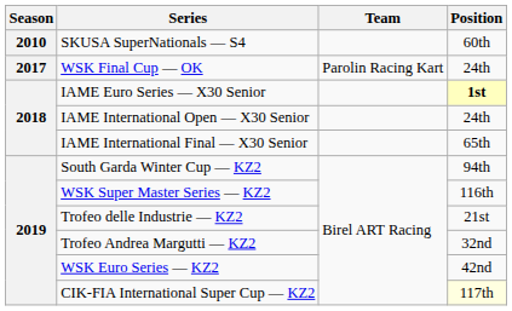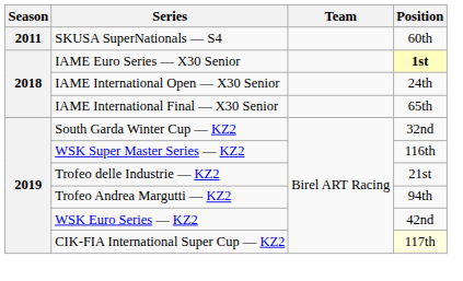 <table class="wikitable" style="font-size: 85%; text-align:center">
 <tr>
 <th>Season</th>
 <th>Series</th>
 <th>Team</th>
 <th>Position</th>
 </tr>
 <tr>
-<th>2010</th>
+<th>2011</th>
 <td align="left">SKUSA SuperNationals — S4</td>
 <td></td>
 <td>60th</td>
-</tr>
-<tr>
-<th>2017</th>
-<td align="left"><a href='#'>WSK Final Cup</a> — <a href='#'>OK</a></td>
-<td align="left">Parolin Racing Kart</td>
-<td>24th</td>
 </tr>
 <tr>
 <th rowspan="3">2018</th>
 <td align="left">IAME Euro Series — X30 Senior</td>
 <td></td>
 <td style="background:#FFFFBF;"><strong>1st</strong></td>
 </tr>
 <tr>
 <td align="left">IAME International Open — X30 Senior</td>
 <td></td>
 <td>24th</td>
 </tr>
 <tr>
 <td align="left">IAME International Final — X30 Senior</td>
 <td></td>
 <td>65th</td>
 </tr>
 <tr>
 <th rowspan="6">2019</th>
 <td align="left">South Garda Winter Cup — <a href='#'>KZ2</a></td>
 <td rowspan="6"  align="left">Birel ART Racing</td>
-<td>94th</td>
+<td>32nd</td>
 </tr>
 <tr>
 <td align="left"><a href='#'>WSK Super Master Series</a> — <a href='#'>KZ2</a></td>
 <td>116th</td>
 </tr>
 <tr>
 <td align="left">Trofeo delle Industrie — <a href='#'>KZ2</a></td>
 <td>21st</td>
 </tr>
 <tr>
 <td align="left">Trofeo Andrea Margutti — <a href='#'>KZ2</a></td>
-<td>32nd</td>
+<td>94th</td>
 </tr>
 <tr>
 <td align="left"><a href='#'>WSK Euro Series</a> — <a href='#'>KZ2</a></td>
 <td>42nd</td>
 </tr>
 <tr>
 <td align="left">CIK-FIA International Super Cup — <a href='#'>KZ2</a></td>
 <td style="background: lightyellow;">117th</td>
 </tr>
 </table>
